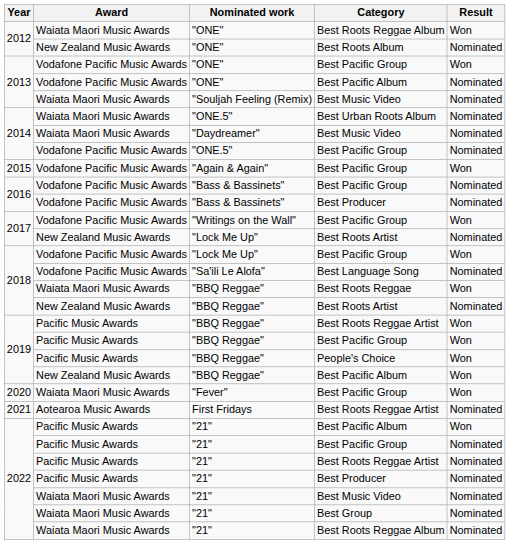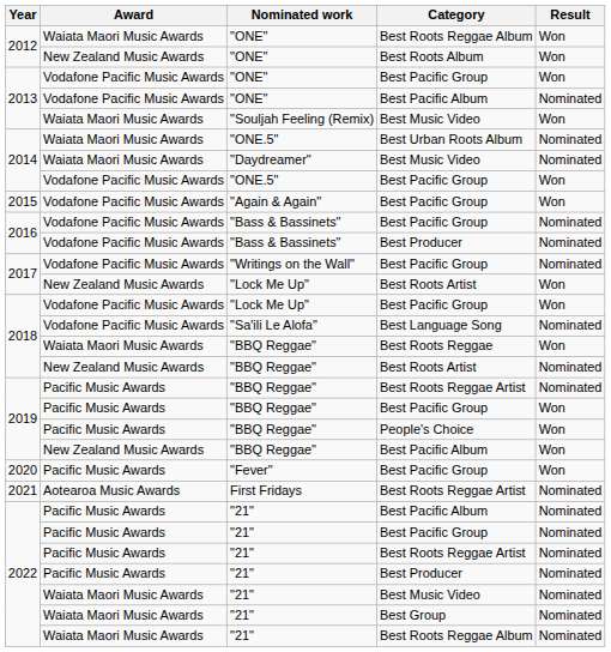 <table class="wikitable">
 <tr>
 <th>Year</th>
 <th>Award</th>
 <th>Nominated work</th>
 <th>Category</th>
 <th>Result</th>
 </tr>
 <tr>
 <td rowspan="2">2012</td>
 <td>Waiata Maori Music Awards</td>
 <td>"ONE"</td>
 <td>Best Roots Reggae Album</td>
 <td>Won </td>
 </tr>
 <tr>
 <td>New Zealand Music Awards</td>
 <td>"ONE"</td>
 <td>Best Roots Album</td>
-<td>Nominated </td>
+<td>Won </td>
 </tr>
 <tr>
 <td rowspan="3">2013</td>
 <td>Vodafone Pacific Music Awards</td>
 <td>"ONE"</td>
 <td>Best Pacific Group</td>
 <td>Won </td>
 </tr>
 <tr>
 <td>Vodafone Pacific Music Awards</td>
 <td>"ONE"</td>
 <td>Best Pacific Album</td>
 <td>Nominated</td>
 </tr>
 <tr>
 <td>Waiata Maori Music Awards</td>
 <td>"Souljah Feeling (Remix)</td>
 <td>Best Music Video</td>
-<td>Nominated </td>
+<td>Won</td>
 </tr>
 <tr>
 <td rowspan="3">2014</td>
 <td>Waiata Maori Music Awards</td>
 <td>"ONE.5"</td>
 <td>Best Urban Roots Album</td>
 <td>Nominated </td>
 </tr>
 <tr>
 <td>Waiata Maori Music Awards</td>
 <td>"Daydreamer"</td>
 <td>Best Music Video</td>
 <td>Nominated </td>
 </tr>
 <tr>
 <td>Vodafone Pacific Music Awards</td>
 <td>"ONE.5"</td>
 <td>Best Pacific Group</td>
-<td>Nominated</td>
+<td>Won </td>
 </tr>
 <tr>
 <td>2015</td>
 <td>Vodafone Pacific Music Awards</td>
 <td>"Again & Again"</td>
 <td>Best Pacific Group</td>
 <td>Won </td>
 </tr>
 <tr>
 <td rowspan="2">2016</td>
 <td>Vodafone Pacific Music Awards</td>
 <td>"Bass & Bassinets"</td>
 <td>Best Pacific Group</td>
 <td>Nominated</td>
 </tr>
 <tr>
 <td>Vodafone Pacific Music Awards</td>
 <td>"Bass & Bassinets"</td>
 <td>Best Producer</td>
 <td>Nominated</td>
 </tr>
 <tr>
 <td rowspan="2">2017</td>
 <td>Vodafone Pacific Music Awards</td>
 <td>"Writings on the Wall"</td>
 <td>Best Pacific Group</td>
-<td>Won </td>
+<td>Nominated</td>
 </tr>
 <tr>
 <td>New Zealand Music Awards</td>
 <td>"Lock Me Up"</td>
 <td>Best Roots Artist</td>
-<td>Nominated</td>
+<td>Won </td>
 </tr>
 <tr>
 <td rowspan="4">2018</td>
 <td>Vodafone Pacific Music Awards</td>
 <td>"Lock Me Up"</td>
 <td>Best Pacific Group</td>
 <td>Won </td>
 </tr>
 <tr>
 <td>Vodafone Pacific Music Awards</td>
 <td>"Sa'ili Le Alofa"</td>
 <td>Best Language Song</td>
 <td>Nominated</td>
 </tr>
 <tr>
 <td>Waiata Maori Music Awards</td>
 <td>"BBQ Reggae"</td>
 <td>Best Roots Reggae</td>
 <td>Won </td>
 </tr>
 <tr>
 <td>New Zealand Music Awards</td>
 <td>"BBQ Reggae"</td>
 <td>Best Roots Artist</td>
 <td>Nominated </td>
 </tr>
 <tr>
 <td rowspan="4">2019</td>
 <td>Pacific Music Awards</td>
 <td>"BBQ Reggae"</td>
 <td>Best Roots Reggae Artist</td>
-<td>Won </td>
+<td>Nominated</td>
 </tr>
 <tr>
 <td>Pacific Music Awards</td>
 <td>"BBQ Reggae"</td>
 <td>Best Pacific Group</td>
 <td>Won </td>
 </tr>
 <tr>
 <td>Pacific Music Awards</td>
 <td>"BBQ Reggae"</td>
 <td>People's Choice</td>
 <td>Won </td>
 </tr>
 <tr>
 <td>New Zealand Music Awards</td>
 <td>"BBQ Reggae"</td>
 <td>Best Pacific Album</td>
 <td>Won </td>
 </tr>
 <tr>
 <td>2020</td>
-<td>Waiata Maori Music Awards</td>
+<td>Pacific Music Awards</td>
 <td>"Fever"</td>
 <td>Best Pacific Group</td>
 <td>Won</td>
 </tr>
 <tr>
 <td>2021</td>
 <td>Aotearoa Music Awards</td>
 <td>First Fridays</td>
 <td>Best Roots Reggae Artist</td>
 <td>Nominated</td>
 </tr>
 <tr>
 <td rowspan="7">2022</td>
 <td>Pacific Music Awards</td>
 <td>"21"</td>
 <td>Best Pacific Album</td>
-<td>Won</td>
+<td>Nominated</td>
 </tr>
 <tr>
 <td>Pacific Music Awards</td>
 <td>"21"</td>
 <td>Best Pacific Group</td>
 <td>Nominated</td>
 </tr>
 <tr>
 <td>Pacific Music Awards</td>
 <td>"21"</td>
 <td>Best Roots Reggae Artist</td>
 <td>Nominated</td>
 </tr>
 <tr>
 <td>Pacific Music Awards</td>
 <td>"21"</td>
 <td>Best Producer</td>
 <td>Nominated</td>
 </tr>
 <tr>
 <td>Waiata Maori Music Awards</td>
 <td>"21"</td>
 <td>Best Music Video</td>
 <td>Nominated</td>
 </tr>
 <tr>
 <td>Waiata Maori Music Awards</td>
 <td>"21"</td>
 <td>Best Group</td>
 <td>Nominated</td>
 </tr>
 <tr>
 <td>Waiata Maori Music Awards</td>
 <td>"21"</td>
 <td>Best Roots Reggae Album</td>
 <td>Nominated</td>
 </tr>
 </table>
